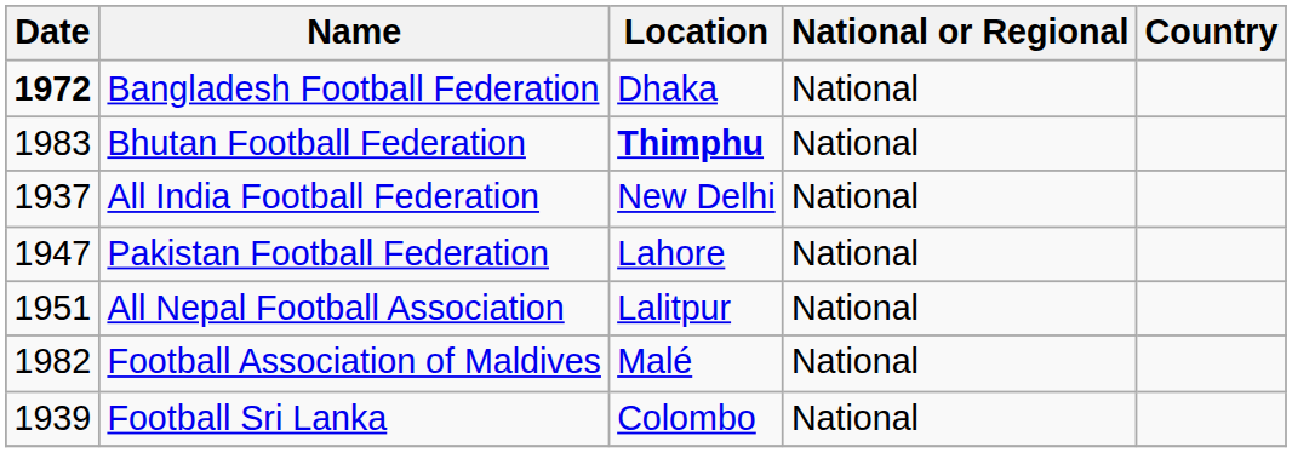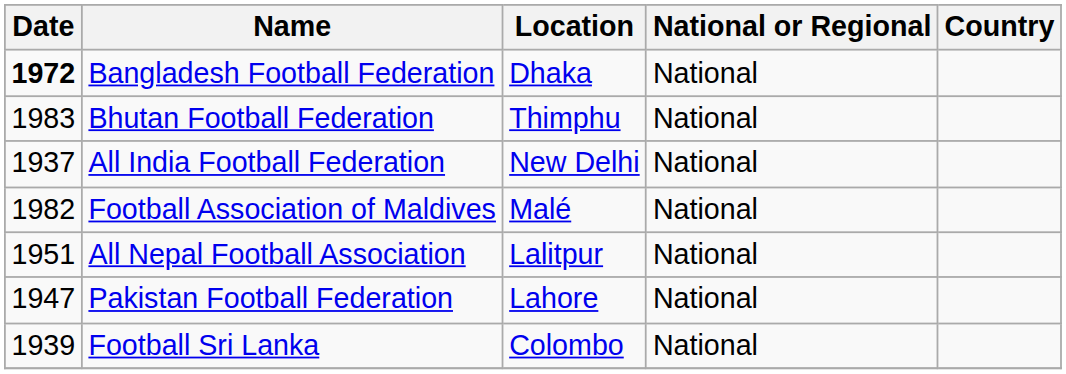 <table class="sortable wikitable">
 <tr>
 <th>Date</th>
 <th>Name</th>
 <th>Location</th>
 <th>National or Regional</th>
 <th>Country</th>
 </tr>
 <tr>
 <td><strong>1972</strong></td>
 <td><a href='#'>Bangladesh Football Federation</a></td>
 <td><a href='#'>Dhaka</a></td>
 <td>National</td>
 <td></td>
 </tr>
 <tr>
 <td>1983</td>
 <td><a href='#'>Bhutan Football Federation</a></td>
-<td><strong><a href='#'>Thimphu</a></strong></td>
+<td><a href='#'>Thimphu</a></td>
 <td>National</td>
 <td></td>
 </tr>
 <tr>
 <td>1937</td>
 <td><a href='#'>All India Football Federation</a></td>
 <td><a href='#'>New Delhi</a></td>
 <td>National</td>
 <td></td>
 </tr>
 <tr>
-<td>1947</td>
-<td><a href='#'>Pakistan Football Federation</a></td>
-<td><a href='#'>Lahore</a></td>
+<td>1982</td>
+<td><a href='#'>Football Association of Maldives</a></td>
+<td><a href='#'>Malé</a></td>
 <td>National</td>
 <td></td>
 </tr>
 <tr>
 <td>1951</td>
 <td><a href='#'>All Nepal Football Association</a></td>
 <td><a href='#'>Lalitpur</a></td>
 <td>National</td>
 <td></td>
 </tr>
 <tr>
-<td>1982</td>
-<td><a href='#'>Football Association of Maldives</a></td>
-<td><a href='#'>Malé</a></td>
+<td>1947</td>
+<td><a href='#'>Pakistan Football Federation</a></td>
+<td><a href='#'>Lahore</a></td>
 <td>National</td>
 <td></td>
 </tr>
 <tr>
 <td>1939</td>
 <td><a href='#'>Football Sri Lanka</a></td>
 <td><a href='#'>Colombo</a></td>
 <td>National</td>
 <td></td>
 </tr>
 <tr>
 </tr>
 </table>
